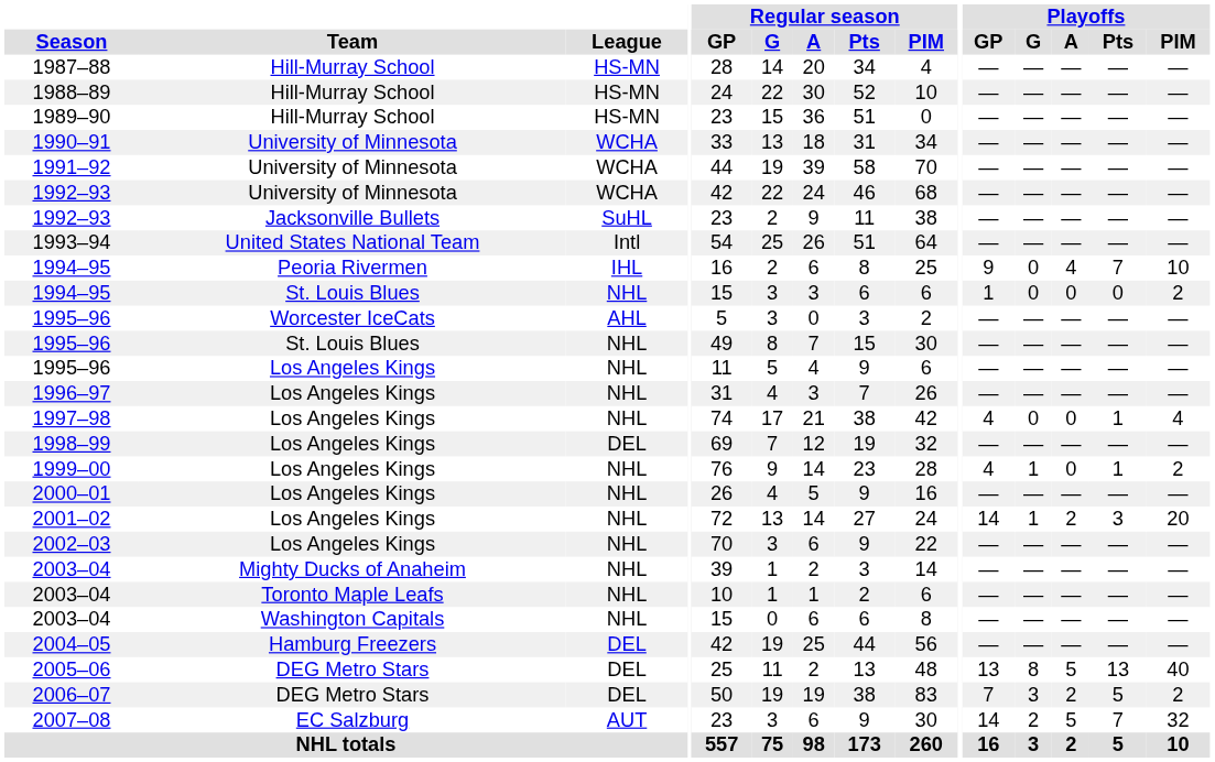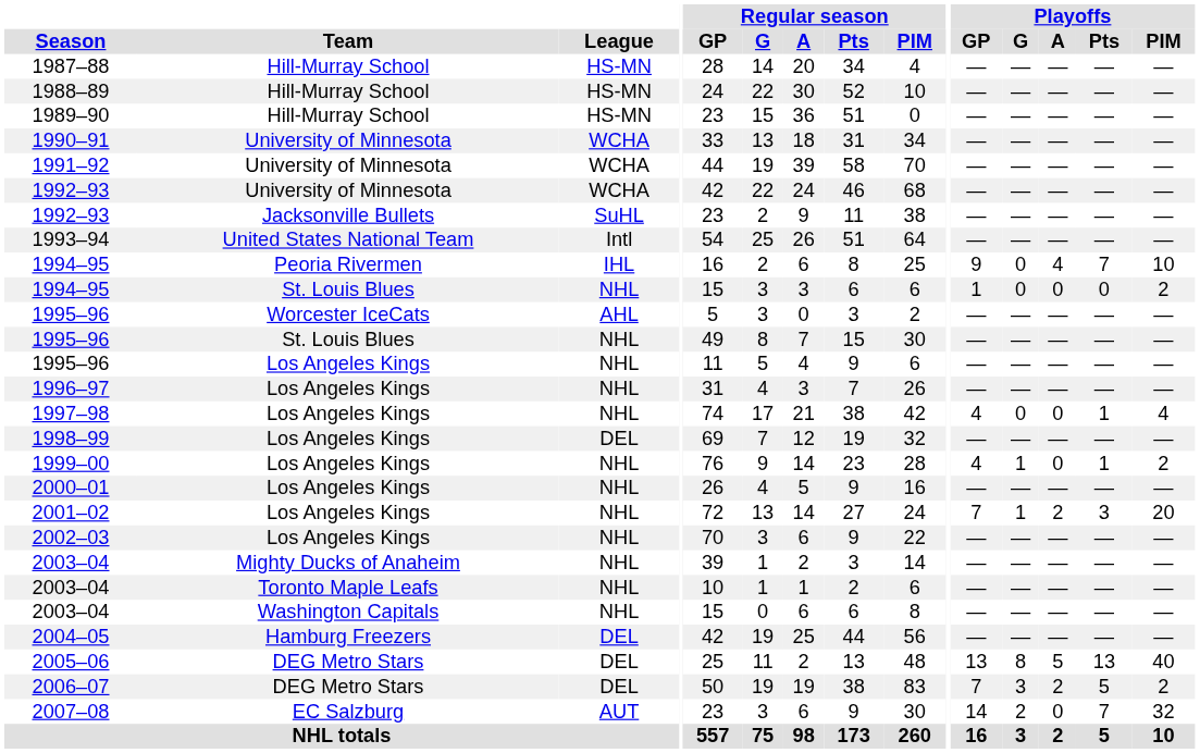 <table border="0" cellpadding="1" cellspacing="0" style="text-align:center; width:60em">
 <tr bgcolor="#e0e0e0">
 <th colspan="3" bgcolor="#ffffff"></th>
 <th rowspan="100" bgcolor="#ffffff"></th>
 <th colspan="5"><a href='#'>Regular season</a></th>
 <th rowspan="100" bgcolor="#ffffff"></th>
 <th colspan="5"><a href='#'>Playoffs</a></th>
 </tr>
 <tr bgcolor="#e0e0e0">
 <th><a href='#'>Season</a></th>
 <th>Team</th>
 <th>League</th>
 <th>GP</th>
 <th><a href='#'>G</a></th>
 <th><a href='#'>A</a></th>
 <th><a href='#'>Pts</a></th>
 <th><a href='#'>PIM</a></th>
 <th>GP</th>
 <th>G</th>
 <th>A</th>
 <th>Pts</th>
 <th>PIM</th>
 </tr>
 <tr>
 <td>1987–88</td>
 <td><a href='#'>Hill-Murray School</a></td>
 <td><a href='#'>HS-MN</a></td>
 <td>28</td>
 <td>14</td>
 <td>20</td>
 <td>34</td>
 <td>4</td>
 <td>—</td>
 <td>—</td>
 <td>—</td>
 <td>—</td>
 <td>—</td>
 </tr>
 <tr bgcolor="#f0f0f0">
 <td>1988–89</td>
 <td>Hill-Murray School</td>
 <td>HS-MN</td>
 <td>24</td>
 <td>22</td>
 <td>30</td>
 <td>52</td>
 <td>10</td>
 <td>—</td>
 <td>—</td>
 <td>—</td>
 <td>—</td>
 <td>—</td>
 </tr>
 <tr>
 <td>1989–90</td>
 <td>Hill-Murray School</td>
 <td>HS-MN</td>
 <td>23</td>
 <td>15</td>
 <td>36</td>
 <td>51</td>
 <td>0</td>
 <td>—</td>
 <td>—</td>
 <td>—</td>
 <td>—</td>
 <td>—</td>
 </tr>
 <tr bgcolor="#f0f0f0">
 <td><a href='#'>1990–91</a></td>
 <td><a href='#'>University of Minnesota</a></td>
 <td><a href='#'>WCHA</a></td>
 <td>33</td>
 <td>13</td>
 <td>18</td>
 <td>31</td>
 <td>34</td>
 <td>—</td>
 <td>—</td>
 <td>—</td>
 <td>—</td>
 <td>—</td>
 </tr>
 <tr>
 <td><a href='#'>1991–92</a></td>
 <td>University of Minnesota</td>
 <td>WCHA</td>
 <td>44</td>
 <td>19</td>
 <td>39</td>
 <td>58</td>
 <td>70</td>
 <td>—</td>
 <td>—</td>
 <td>—</td>
 <td>—</td>
 <td>—</td>
 </tr>
 <tr bgcolor="#f0f0f0">
 <td><a href='#'>1992–93</a></td>
 <td>University of Minnesota</td>
 <td>WCHA</td>
 <td>42</td>
 <td>22</td>
 <td>24</td>
 <td>46</td>
 <td>68</td>
 <td>—</td>
 <td>—</td>
 <td>—</td>
 <td>—</td>
 <td>—</td>
 </tr>
 <tr>
 <td><a href='#'>1992–93</a></td>
 <td><a href='#'>Jacksonville Bullets</a></td>
 <td><a href='#'>SuHL</a></td>
 <td>23</td>
 <td>2</td>
 <td>9</td>
 <td>11</td>
 <td>38</td>
 <td>—</td>
 <td>—</td>
 <td>—</td>
 <td>—</td>
 <td>—</td>
 </tr>
 <tr bgcolor="#f0f0f0">
 <td>1993–94</td>
 <td><a href='#'>United States National Team</a></td>
 <td>Intl</td>
 <td>54</td>
 <td>25</td>
 <td>26</td>
 <td>51</td>
 <td>64</td>
 <td>—</td>
 <td>—</td>
 <td>—</td>
 <td>—</td>
 <td>—</td>
 </tr>
 <tr>
 <td><a href='#'>1994–95</a></td>
 <td><a href='#'>Peoria Rivermen</a></td>
 <td><a href='#'>IHL</a></td>
 <td>16</td>
 <td>2</td>
 <td>6</td>
 <td>8</td>
 <td>25</td>
 <td>9</td>
 <td>0</td>
 <td>4</td>
 <td>7</td>
 <td>10</td>
 </tr>
 <tr bgcolor="#f0f0f0">
 <td><a href='#'>1994–95</a></td>
 <td><a href='#'>St. Louis Blues</a></td>
 <td><a href='#'>NHL</a></td>
 <td>15</td>
 <td>3</td>
 <td>3</td>
 <td>6</td>
 <td>6</td>
 <td>1</td>
 <td>0</td>
 <td>0</td>
 <td>0</td>
 <td>2</td>
 </tr>
 <tr>
 <td><a href='#'>1995–96</a></td>
 <td><a href='#'>Worcester IceCats</a></td>
 <td><a href='#'>AHL</a></td>
 <td>5</td>
 <td>3</td>
 <td>0</td>
 <td>3</td>
 <td>2</td>
 <td>—</td>
 <td>—</td>
 <td>—</td>
 <td>—</td>
 <td>—</td>
 </tr>
 <tr bgcolor="#f0f0f0">
 <td><a href='#'>1995–96</a></td>
 <td>St. Louis Blues</td>
 <td>NHL</td>
 <td>49</td>
 <td>8</td>
 <td>7</td>
 <td>15</td>
 <td>30</td>
 <td>—</td>
 <td>—</td>
 <td>—</td>
 <td>—</td>
 <td>—</td>
 </tr>
 <tr>
 <td>1995–96</td>
 <td><a href='#'>Los Angeles Kings</a></td>
 <td>NHL</td>
 <td>11</td>
 <td>5</td>
 <td>4</td>
 <td>9</td>
 <td>6</td>
 <td>—</td>
 <td>—</td>
 <td>—</td>
 <td>—</td>
 <td>—</td>
 </tr>
 <tr bgcolor="#f0f0f0">
 <td><a href='#'>1996–97</a></td>
 <td>Los Angeles Kings</td>
 <td>NHL</td>
 <td>31</td>
 <td>4</td>
 <td>3</td>
 <td>7</td>
 <td>26</td>
 <td>—</td>
 <td>—</td>
 <td>—</td>
 <td>—</td>
 <td>—</td>
 </tr>
 <tr>
 <td><a href='#'>1997–98</a></td>
 <td>Los Angeles Kings</td>
 <td>NHL</td>
 <td>74</td>
 <td>17</td>
 <td>21</td>
 <td>38</td>
 <td>42</td>
 <td>4</td>
 <td>0</td>
 <td>0</td>
 <td>1</td>
 <td>4</td>
 </tr>
 <tr bgcolor="#f0f0f0">
 <td><a href='#'>1998–99</a></td>
 <td>Los Angeles Kings</td>
 <td>DEL</td>
 <td>69</td>
 <td>7</td>
 <td>12</td>
 <td>19</td>
 <td>32</td>
 <td>—</td>
 <td>—</td>
 <td>—</td>
 <td>—</td>
 <td>—</td>
 </tr>
 <tr>
 <td><a href='#'>1999–00</a></td>
 <td>Los Angeles Kings</td>
 <td>NHL</td>
 <td>76</td>
 <td>9</td>
 <td>14</td>
 <td>23</td>
 <td>28</td>
 <td>4</td>
 <td>1</td>
 <td>0</td>
 <td>1</td>
 <td>2</td>
 </tr>
 <tr bgcolor="#f0f0f0">
 <td><a href='#'>2000–01</a></td>
 <td>Los Angeles Kings</td>
 <td>NHL</td>
 <td>26</td>
 <td>4</td>
 <td>5</td>
 <td>9</td>
 <td>16</td>
 <td>—</td>
 <td>—</td>
 <td>—</td>
 <td>—</td>
 <td>—</td>
 </tr>
 <tr>
 <td><a href='#'>2001–02</a></td>
 <td>Los Angeles Kings</td>
 <td>NHL</td>
 <td>72</td>
 <td>13</td>
 <td>14</td>
 <td>27</td>
 <td>24</td>
-<td>14</td>
+<td>7</td>
 <td>1</td>
 <td>2</td>
 <td>3</td>
 <td>20</td>
 </tr>
 <tr bgcolor="#f0f0f0">
 <td><a href='#'>2002–03</a></td>
 <td>Los Angeles Kings</td>
 <td>NHL</td>
 <td>70</td>
 <td>3</td>
 <td>6</td>
 <td>9</td>
 <td>22</td>
 <td>—</td>
 <td>—</td>
 <td>—</td>
 <td>—</td>
 <td>—</td>
 </tr>
 <tr>
 <td><a href='#'>2003–04</a></td>
 <td><a href='#'>Mighty Ducks of Anaheim</a></td>
 <td>NHL</td>
 <td>39</td>
 <td>1</td>
 <td>2</td>
 <td>3</td>
 <td>14</td>
 <td>—</td>
 <td>—</td>
 <td>—</td>
 <td>—</td>
 <td>—</td>
 </tr>
 <tr bgcolor="#f0f0f0">
 <td>2003–04</td>
 <td><a href='#'>Toronto Maple Leafs</a></td>
 <td>NHL</td>
 <td>10</td>
 <td>1</td>
 <td>1</td>
 <td>2</td>
 <td>6</td>
 <td>—</td>
 <td>—</td>
 <td>—</td>
 <td>—</td>
 <td>—</td>
 </tr>
 <tr>
 <td>2003–04</td>
 <td><a href='#'>Washington Capitals</a></td>
 <td>NHL</td>
 <td>15</td>
 <td>0</td>
 <td>6</td>
 <td>6</td>
 <td>8</td>
 <td>—</td>
 <td>—</td>
 <td>—</td>
 <td>—</td>
 <td>—</td>
 </tr>
 <tr bgcolor="#f0f0f0">
 <td><a href='#'>2004–05</a></td>
 <td><a href='#'>Hamburg Freezers</a></td>
 <td><a href='#'>DEL</a></td>
 <td>42</td>
 <td>19</td>
 <td>25</td>
 <td>44</td>
 <td>56</td>
 <td>—</td>
 <td>—</td>
 <td>—</td>
 <td>—</td>
 <td>—</td>
 </tr>
 <tr>
 <td><a href='#'>2005–06</a></td>
 <td><a href='#'>DEG Metro Stars</a></td>
 <td>DEL</td>
 <td>25</td>
 <td>11</td>
 <td>2</td>
 <td>13</td>
 <td>48</td>
 <td>13</td>
 <td>8</td>
 <td>5</td>
 <td>13</td>
 <td>40</td>
 </tr>
 <tr bgcolor="#f0f0f0">
 <td><a href='#'>2006–07</a></td>
 <td>DEG Metro Stars</td>
 <td>DEL</td>
 <td>50</td>
 <td>19</td>
 <td>19</td>
 <td>38</td>
 <td>83</td>
 <td>7</td>
 <td>3</td>
 <td>2</td>
 <td>5</td>
 <td>2</td>
 </tr>
 <tr>
 <td><a href='#'>2007–08</a></td>
 <td><a href='#'>EC Salzburg</a></td>
 <td><a href='#'>AUT</a></td>
 <td>23</td>
 <td>3</td>
 <td>6</td>
 <td>9</td>
 <td>30</td>
 <td>14</td>
 <td>2</td>
-<td>5</td>
+<td>0</td>
 <td>7</td>
 <td>32</td>
 </tr>
 <tr bgcolor="#e0e0e0">
 <th colspan="3">NHL totals</th>
 <th>557</th>
 <th>75</th>
 <th>98</th>
 <th>173</th>
 <th>260</th>
 <th>16</th>
 <th>3</th>
 <th>2</th>
 <th>5</th>
 <th>10</th>
 </tr>
 </table>
